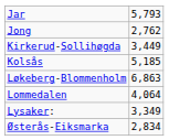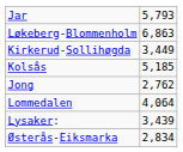 <table class="wikitable" style="float:left; margin-right:1em">
 <tr>
 <td><a href='#'>Jar</a></td>
 <td align="center">5,793</td>
 </tr>
 <tr>
-<td><a href='#'>Jong</a></td>
-<td align="center">2,762</td>
+<td><a href='#'>Løkeberg</a>-<a href='#'>Blommenholm</a></td>
+<td align="center">6,863</td>
 </tr>
 <tr>
 <td><a href='#'>Kirkerud</a>-<a href='#'>Sollihøgda</a></td>
 <td align="center">3,449</td>
 </tr>
 <tr>
 <td><a href='#'>Kolsås</a></td>
 <td align="center">5,185</td>
 </tr>
 <tr>
-<td><a href='#'>Løkeberg</a>-<a href='#'>Blommenholm</a></td>
-<td align="center">6,863</td>
+<td><a href='#'>Jong</a></td>
+<td align="center">2,762</td>
 </tr>
 <tr>
 <td><a href='#'>Lommedalen</a></td>
 <td align="center">4,064</td>
 </tr>
 <tr>
 <td><a href='#'>Lysaker</a>:</td>
-<td align="center">3,349</td>
+<td align="center">3,439</td>
 </tr>
 <tr>
 <td><a href='#'>Østerås</a>-<a href='#'>Eiksmarka</a></td>
 <td align="center">2,834</td>
 </tr>
 </table>
